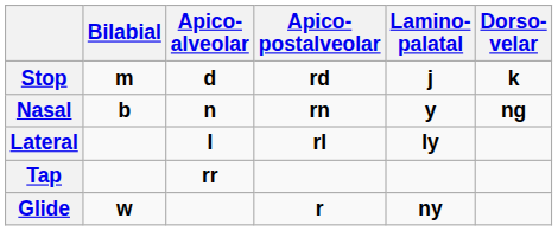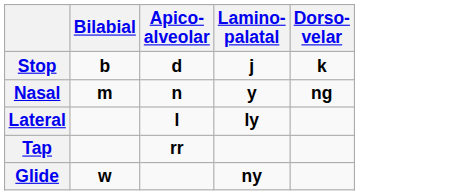 <table class="wikitable" style="text-align:center;">
 <tr>
 <th></th>
 <th><a href='#'>Bilabial</a></th>
 <th><a href='#'>Apico-<br>alveolar</a></th>
-<th><a href='#'>Apico-<br>postalveolar</a></th>
 <th><a href='#'>Lamino-<br>palatal</a></th>
 <th><a href='#'>Dorso-<br>velar</a></th>
 </tr>
 <tr>
 <th><a href='#'>Stop</a></th>
-<td><strong>m</strong> </td>
+<td><strong>b</strong> </td>
 <td><strong>d</strong> </td>
-<td><strong>rd</strong> </td>
 <td><strong>j</strong> </td>
 <td><strong>k</strong> </td>
 </tr>
 <tr>
 <th><a href='#'>Nasal</a></th>
-<td><strong>b</strong> </td>
+<td><strong>m</strong> </td>
 <td><strong>n</strong> </td>
-<td><strong>rn</strong> </td>
 <td><strong>y</strong> </td>
 <td><strong>ng</strong> </td>
 </tr>
 <tr>
 <th><a href='#'>Lateral</a></th>
 <td></td>
 <td><strong>l</strong> </td>
-<td><strong>rl</strong> </td>
 <td><strong>ly</strong> </td>
 <td></td>
 </tr>
 <tr>
 <th><a href='#'>Tap</a></th>
 <td></td>
 <td><strong>rr</strong> </td>
 <td></td>
 <td></td>
-<td></td>
 </tr>
 <tr>
 <th><a href='#'>Glide</a></th>
 <td><strong>w</strong> </td>
 <td></td>
-<td><strong>r</strong> </td>
 <td><strong>ny</strong> </td>
 <td></td>
 </tr>
 </table>
